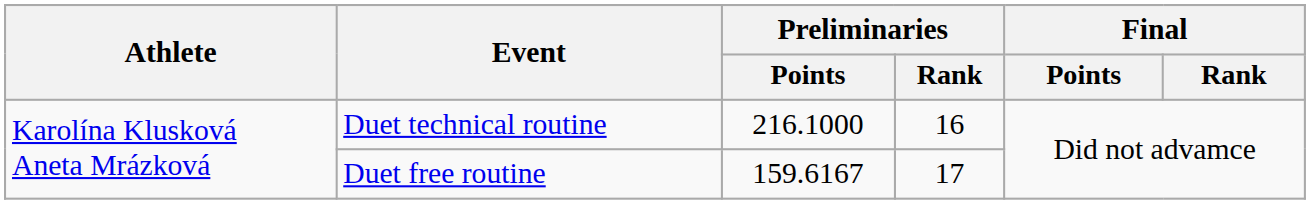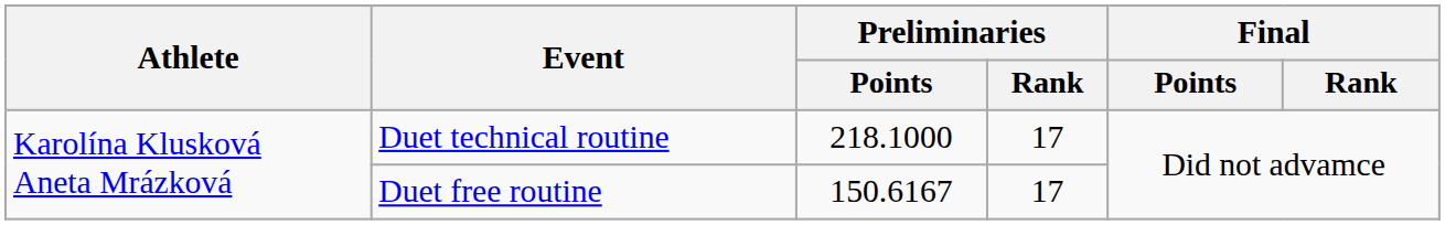 <table class="wikitable" style="text-align:center; font-size:90%; width:50%;">
 <tr>
 <th rowspan="2">Athlete</th>
 <th rowspan="2">Event</th>
 <th colspan="2">Preliminaries</th>
 <th colspan="2">Final</th>
 </tr>
 <tr style="font-size:95%">
 <th>Points</th>
 <th>Rank</th>
 <th>Points</th>
 <th>Rank</th>
 </tr>
 <tr>
 <td align=left rowspan=2><a href='#'>Karolína Klusková</a><br><a href='#'>Aneta Mrázková</a></td>
 <td align=left><a href='#'>Duet technical routine</a></td>
-<td>216.1000</td>
-<td>16</td>
+<td>218.1000</td>
+<td>17</td>
 <td colspan=2 rowspan=2>Did not advamce</td>
 </tr>
 <tr>
 <td align=left><a href='#'>Duet free routine</a></td>
-<td>159.6167</td>
+<td>150.6167</td>
 <td>17</td>
 </tr>
 </table>
